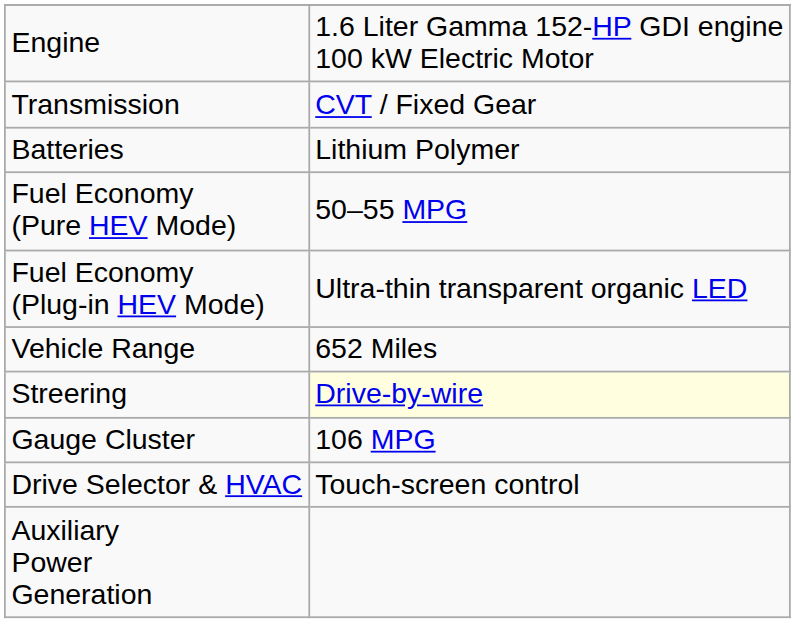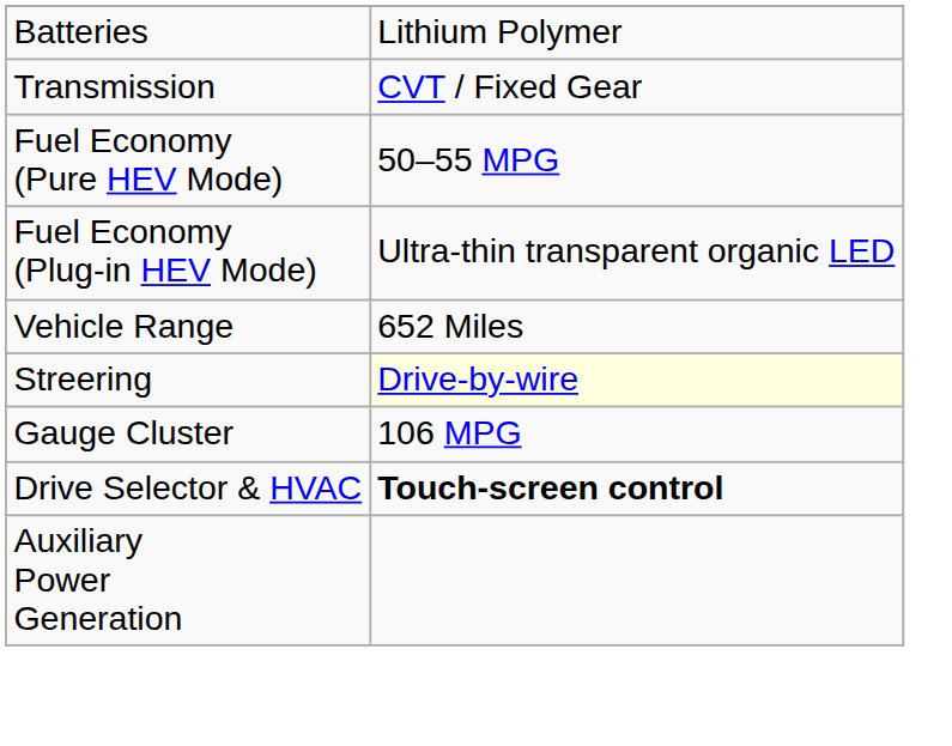 <table class="wikitable">
 <tr>
 </tr>
 <tr>
-<td>Engine</td>
-<td>1.6 Liter Gamma 152-<a href='#'>HP</a> GDI engine<br>100 kW Electric Motor</td>
+<td>Batteries</td>
+<td>Lithium Polymer</td>
 </tr>
 <tr>
 <td>Transmission</td>
 <td><a href='#'>CVT</a> / Fixed Gear</td>
-</tr>
-<tr>
-<td>Batteries</td>
-<td>Lithium Polymer</td>
 </tr>
 <tr>
 <td>Fuel Economy<br>(Pure <a href='#'>HEV</a> Mode)</td>
 <td>50–55 <a href='#'>MPG</a></td>
 </tr>
 <tr>
 <td>Fuel Economy<br>(Plug-in <a href='#'>HEV</a> Mode)</td>
 <td>Ultra-thin transparent organic <a href='#'>LED</a></td>
 </tr>
 <tr>
 <td>Vehicle Range</td>
 <td>652 Miles</td>
 </tr>
 <tr>
 <td>Streering</td>
 <td style="background: lightyellow;"><a href='#'>Drive-by-wire</a></td>
 </tr>
 <tr>
 <td>Gauge Cluster</td>
 <td>106 <a href='#'>MPG</a></td>
 </tr>
 <tr>
 <td>Drive Selector & <a href='#'>HVAC</a></td>
-<td>Touch-screen control</td>
+<td><strong>Touch-screen control</strong></td>
 </tr>
 <tr>
 <td>Auxiliary<br>Power<br>Generation</td>
 <td></td>
 </tr>
 </table>
